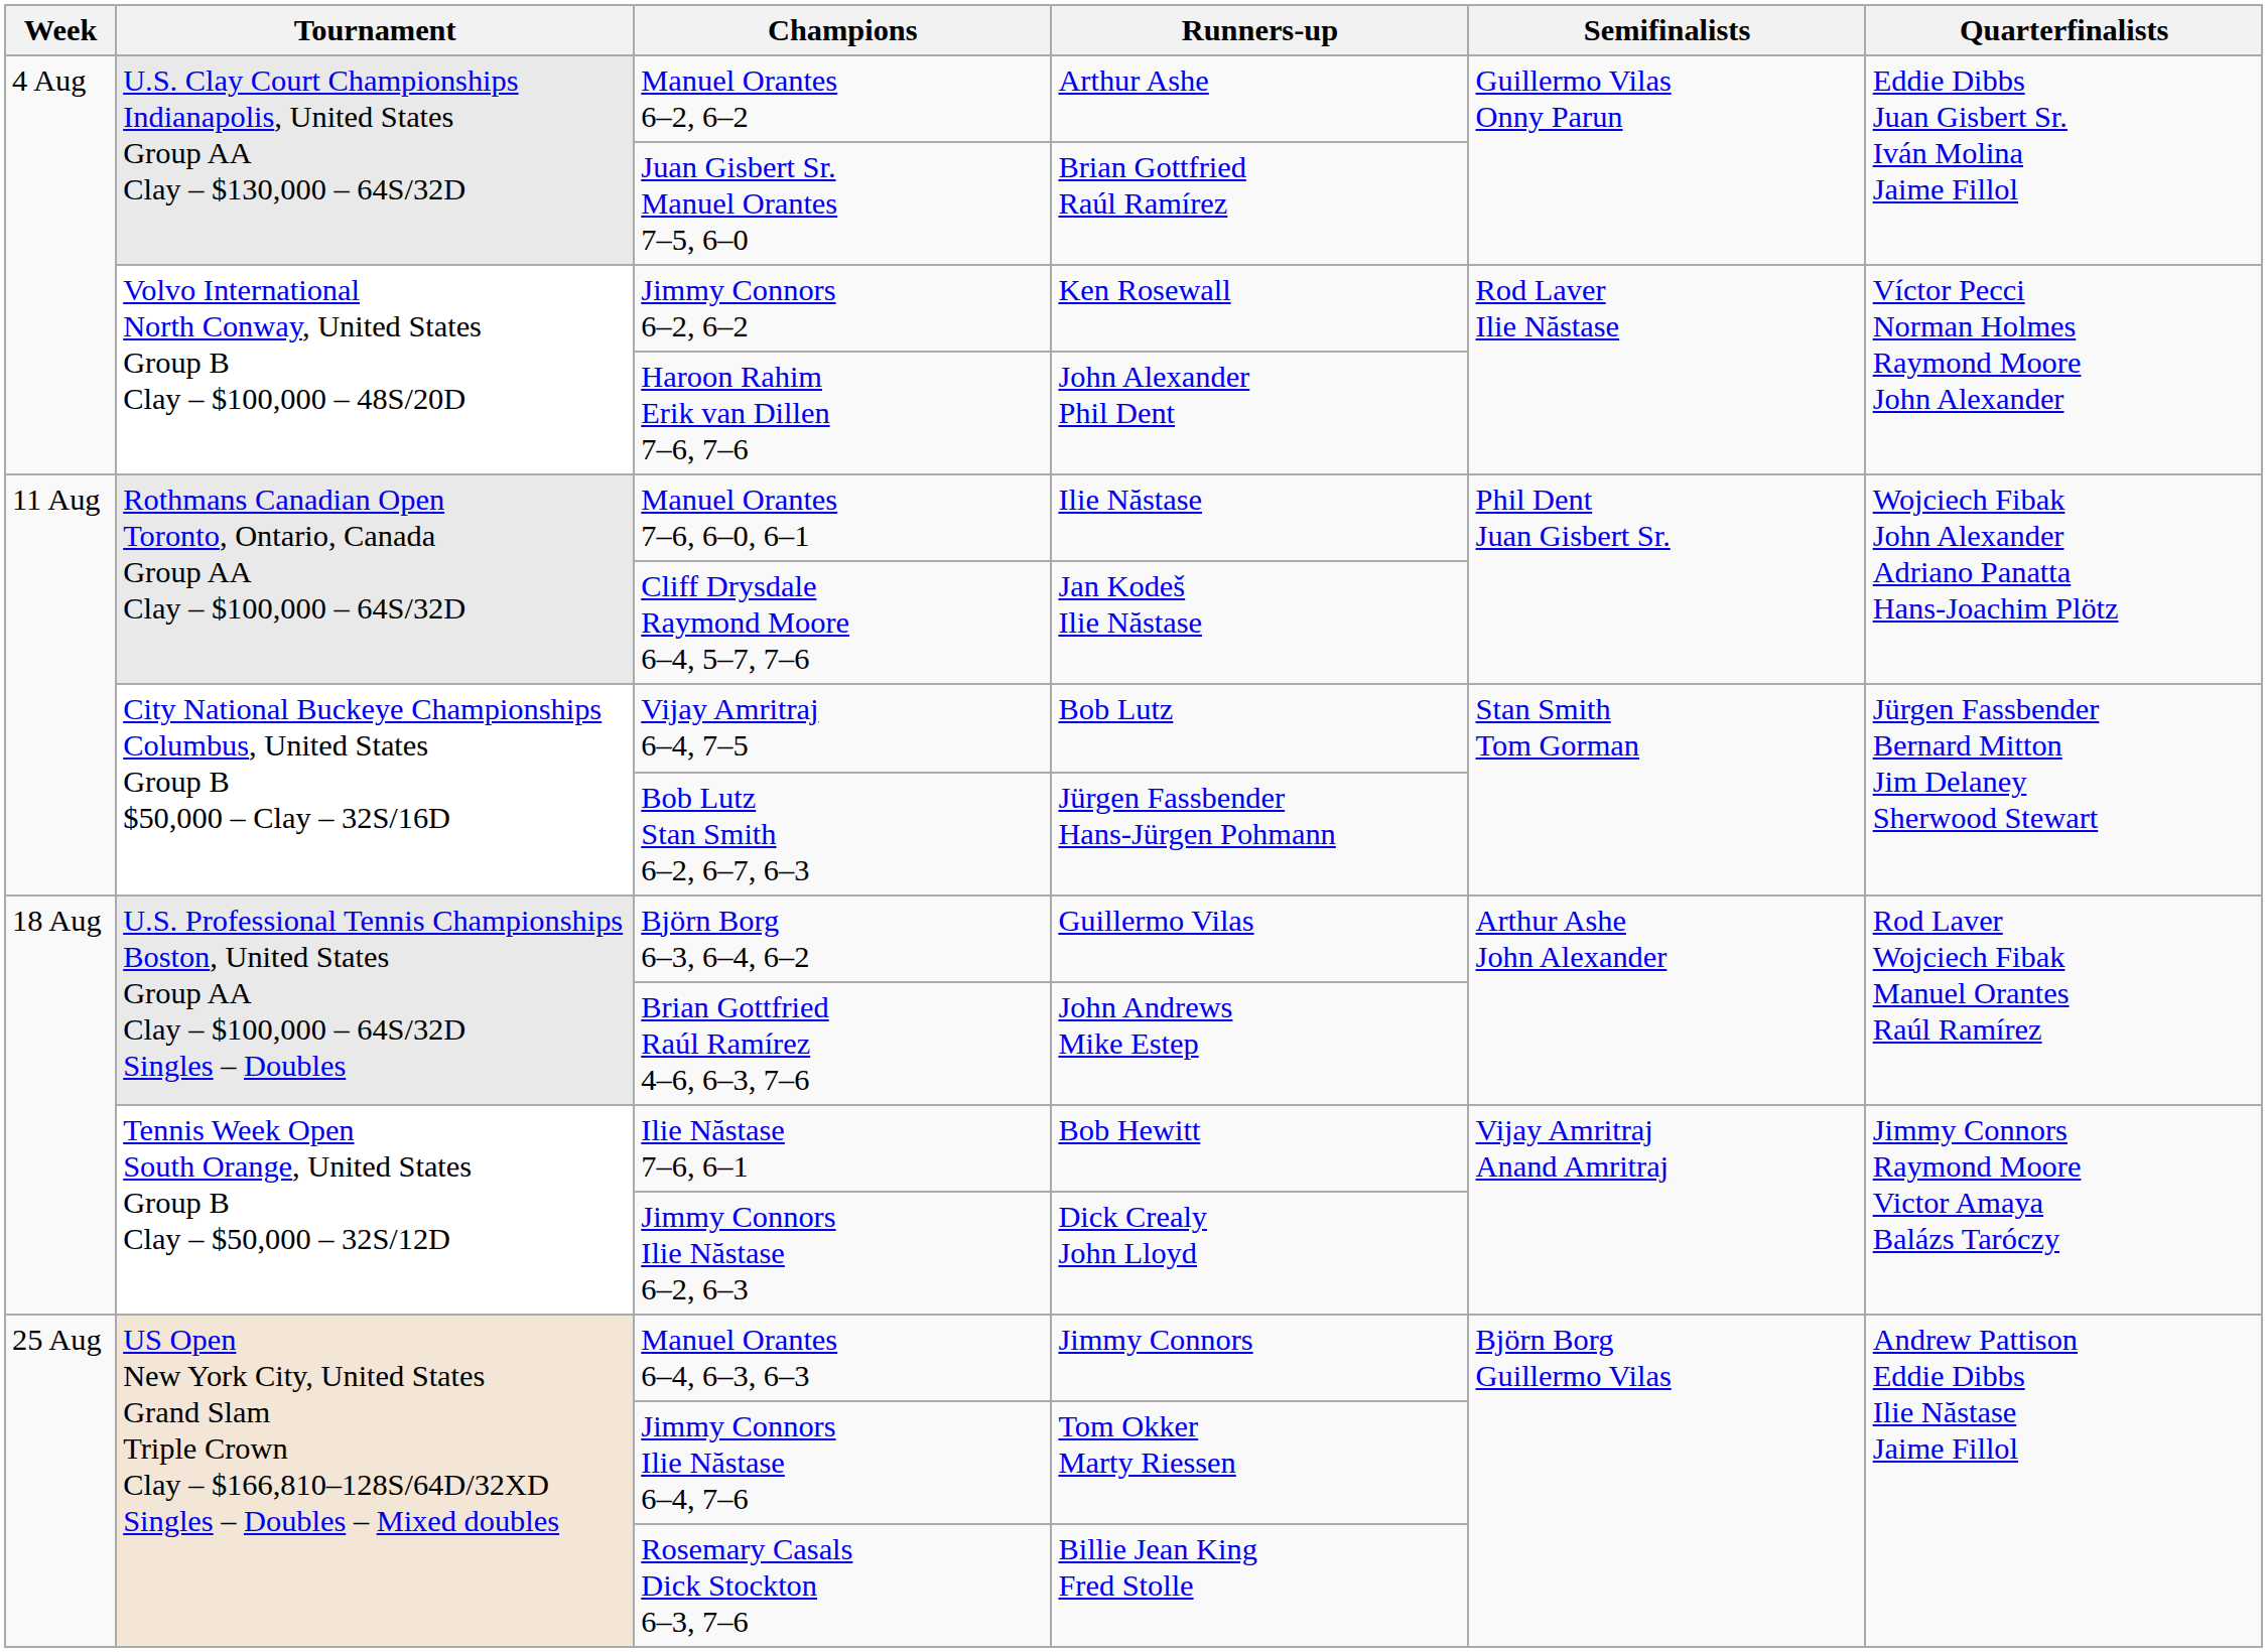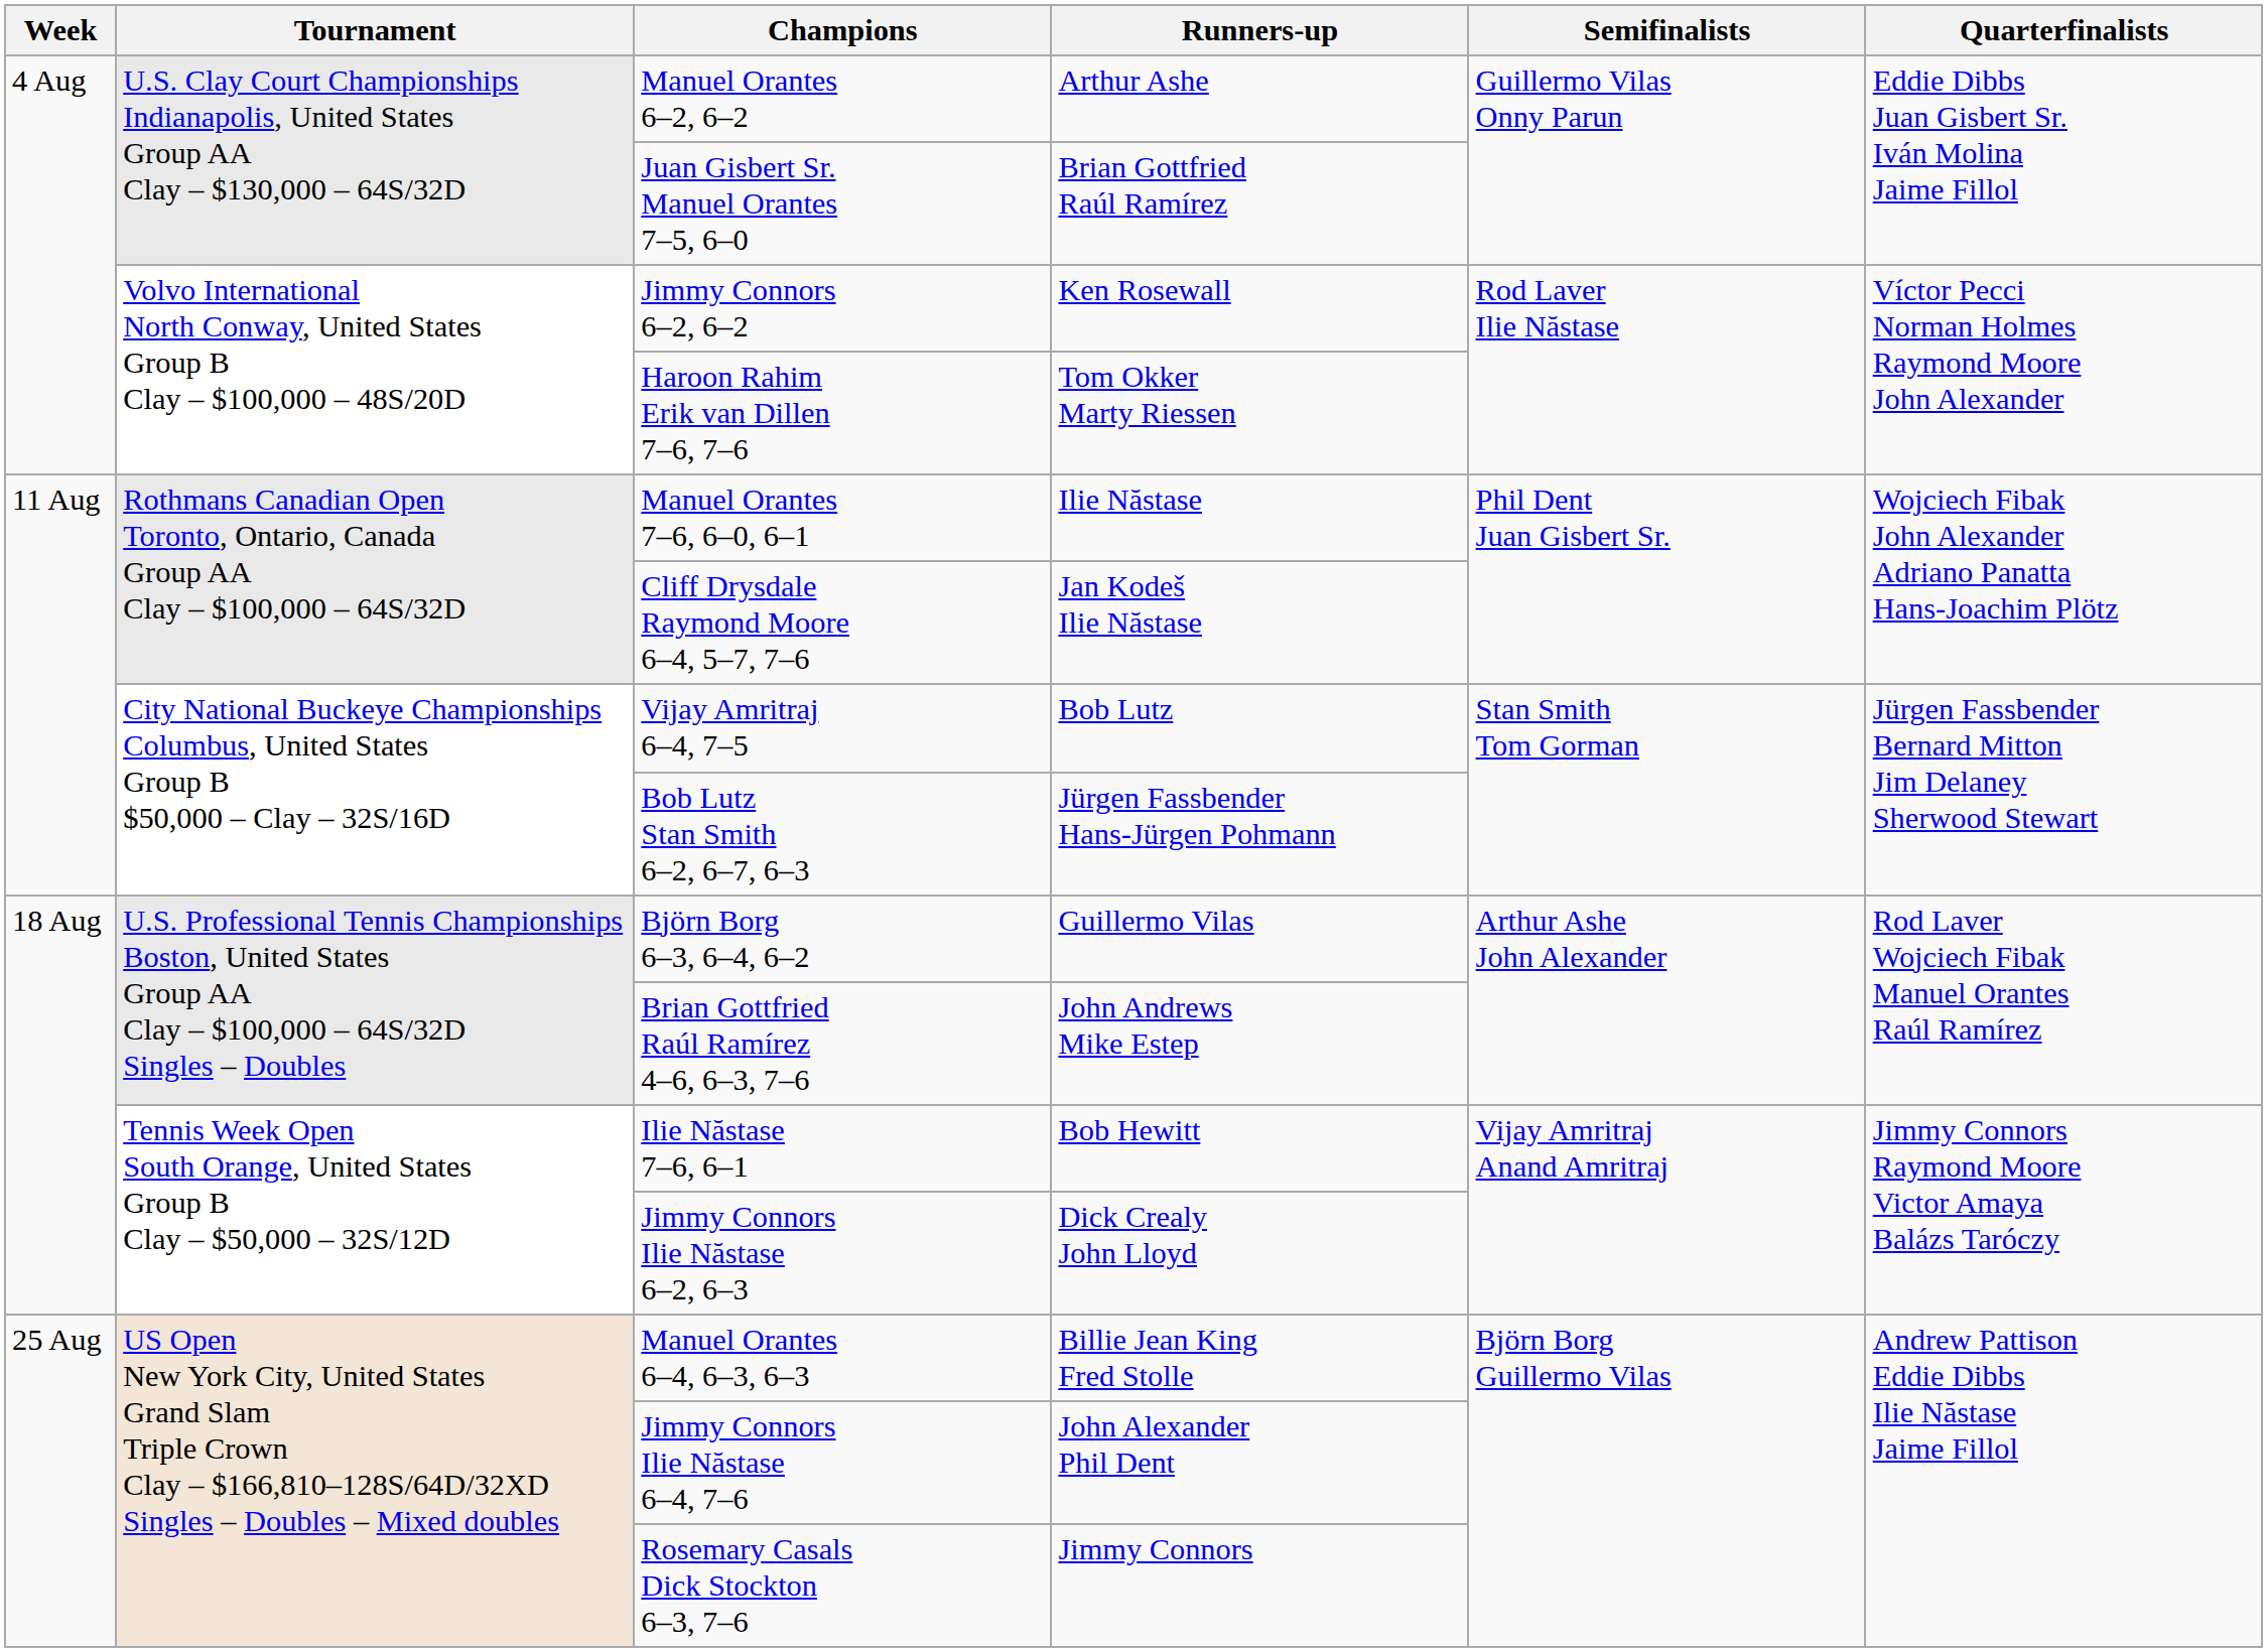 <table class=wikitable style=font-size:95%>
 <tr>
 <th style="width:48px;">Week</th>
 <th style="width:250px;">Tournament</th>
 <th style="width:200px;">Champions</th>
 <th style="width:200px;">Runners-up</th>
 <th style="width:190px;">Semifinalists</th>
 <th style="width:190px;">Quarterfinalists</th>
 </tr>
 <tr valign=top>
 <td rowspan=4>4 Aug</td>
 <td style="background:#E9E9E9;" rowspan="2"><a href='#'>U.S. Clay Court Championships</a> <br> <a href='#'>Indianapolis</a>, United States <br>Group AA <br> Clay – $130,000 – 64S/32D</td>
 <td> <a href='#'>Manuel Orantes</a> <br> 6–2, 6–2</td>
 <td> <a href='#'>Arthur Ashe</a></td>
 <td rowspan=2> <a href='#'>Guillermo Vilas</a> <br>  <a href='#'>Onny Parun</a></td>
 <td rowspan=2> <a href='#'>Eddie Dibbs</a> <br>  <a href='#'>Juan Gisbert Sr.</a> <br>  <a href='#'>Iván Molina</a> <br>  <a href='#'>Jaime Fillol</a></td>
 </tr>
 <tr valign=top>
 <td> <a href='#'>Juan Gisbert Sr.</a> <br>  <a href='#'>Manuel Orantes</a> <br> 7–5, 6–0</td>
 <td> <a href='#'>Brian Gottfried</a> <br>  <a href='#'>Raúl Ramírez</a></td>
 </tr>
 <tr valign=top>
 <td style="background:#FFFFFF;" rowspan="2"><a href='#'>Volvo International</a> <br> <a href='#'>North Conway</a>, United States <br> Group B <br>Clay – $100,000 – 48S/20D</td>
 <td> <a href='#'>Jimmy Connors</a> <br> 6–2, 6–2</td>
 <td> <a href='#'>Ken Rosewall</a></td>
 <td rowspan=2> <a href='#'>Rod Laver</a> <br>  <a href='#'>Ilie Năstase</a></td>
 <td rowspan=2> <a href='#'>Víctor Pecci</a> <br>  <a href='#'>Norman Holmes</a> <br>  <a href='#'>Raymond Moore</a> <br>  <a href='#'>John Alexander</a></td>
 </tr>
 <tr valign=top>
 <td> <a href='#'>Haroon Rahim</a> <br>  <a href='#'>Erik van Dillen</a> <br> 7–6, 7–6</td>
-<td> <a href='#'>John Alexander</a> <br>  <a href='#'>Phil Dent</a></td>
+<td> <a href='#'>Tom Okker</a> <br>  <a href='#'>Marty Riessen</a></td>
 </tr>
 <tr valign=top>
 <td rowspan=4>11 Aug</td>
 <td style="background:#E9E9E9;"  rowspan="2"><a href='#'>Rothmans Canadian Open</a> <br>  <a href='#'>Toronto</a>, Ontario, Canada <br> Group AA <br> Clay – $100,000 – 64S/32D</td>
 <td> <a href='#'>Manuel Orantes</a> <br> 7–6, 6–0, 6–1</td>
 <td> <a href='#'>Ilie Năstase</a></td>
 <td rowspan=2> <a href='#'>Phil Dent</a> <br>  <a href='#'>Juan Gisbert Sr.</a></td>
 <td rowspan=2> <a href='#'>Wojciech Fibak</a> <br>  <a href='#'>John Alexander</a> <br>  <a href='#'>Adriano Panatta</a> <br>  <a href='#'>Hans-Joachim Plötz</a></td>
 </tr>
 <tr valign=top>
 <td> <a href='#'>Cliff Drysdale</a> <br>  <a href='#'>Raymond Moore</a> <br> 6–4, 5–7, 7–6</td>
 <td> <a href='#'>Jan Kodeš</a> <br>  <a href='#'>Ilie Năstase</a></td>
 </tr>
 <tr valign=top>
 <td style="background:#FFFFFF;" rowspan="2"><a href='#'>City National Buckeye Championships</a> <br> <a href='#'>Columbus</a>, United States <br> Group B <br>$50,000 –  Clay – 32S/16D</td>
 <td> <a href='#'>Vijay Amritraj</a> <br> 6–4, 7–5</td>
 <td> <a href='#'>Bob Lutz</a></td>
 <td rowspan=2> <a href='#'>Stan Smith</a> <br>  <a href='#'>Tom Gorman</a></td>
 <td rowspan=2> <a href='#'>Jürgen Fassbender</a> <br>  <a href='#'>Bernard Mitton</a> <br>  <a href='#'>Jim Delaney</a> <br>  <a href='#'>Sherwood Stewart</a></td>
 </tr>
 <tr valign=top>
 <td> <a href='#'>Bob Lutz</a> <br>  <a href='#'>Stan Smith</a> <br> 6–2, 6–7, 6–3</td>
 <td> <a href='#'>Jürgen Fassbender</a> <br>  <a href='#'>Hans-Jürgen Pohmann</a></td>
 </tr>
 <tr valign=top>
 <td rowspan=4>18 Aug</td>
 <td style="background:#E9E9E9;" rowspan="2"><a href='#'>U.S. Professional Tennis Championships</a> <br> <a href='#'>Boston</a>, United States <br> Group AA <br> Clay – $100,000 – 64S/32D <br> <a href='#'>Singles</a> – <a href='#'>Doubles</a></td>
 <td> <a href='#'>Björn Borg</a> <br> 6–3, 6–4, 6–2</td>
 <td> <a href='#'>Guillermo Vilas</a></td>
 <td rowspan=2> <a href='#'>Arthur Ashe</a> <br>  <a href='#'>John Alexander</a></td>
 <td rowspan=2> <a href='#'>Rod Laver</a> <br>  <a href='#'>Wojciech Fibak</a> <br>  <a href='#'>Manuel Orantes</a> <br>  <a href='#'>Raúl Ramírez</a></td>
 </tr>
 <tr valign=top>
 <td> <a href='#'>Brian Gottfried</a> <br>  <a href='#'>Raúl Ramírez</a> <br> 4–6, 6–3, 7–6</td>
 <td> <a href='#'>John Andrews</a> <br>  <a href='#'>Mike Estep</a></td>
 </tr>
 <tr valign=top>
 <td style="background:#FFFFFF;" rowspan="2"><a href='#'>Tennis Week Open</a> <br> <a href='#'>South Orange</a>, United States <br> Group B <br>Clay – $50,000 – 32S/12D</td>
 <td> <a href='#'>Ilie Năstase</a> <br> 7–6, 6–1</td>
 <td> <a href='#'>Bob Hewitt</a></td>
 <td rowspan=2> <a href='#'>Vijay Amritraj</a> <br>  <a href='#'>Anand Amritraj</a></td>
 <td rowspan=2> <a href='#'>Jimmy Connors</a> <br>  <a href='#'>Raymond Moore</a> <br>  <a href='#'>Victor Amaya</a> <br>  <a href='#'>Balázs Taróczy</a></td>
 </tr>
 <tr valign=top>
 <td> <a href='#'>Jimmy Connors</a> <br>  <a href='#'>Ilie Năstase</a> <br> 6–2, 6–3</td>
 <td> <a href='#'>Dick Crealy</a> <br>  <a href='#'>John Lloyd</a></td>
 </tr>
 <tr valign=top>
 <td rowspan=3>25 Aug</td>
 <td style="background:#F3E6D7;" rowspan="3"><a href='#'>US Open</a><br> New York City, United States <br> Grand Slam <br> Triple Crown <br> Clay – $166,810–128S/64D/32XD <br> <a href='#'>Singles</a> – <a href='#'>Doubles</a> – <a href='#'>Mixed doubles</a></td>
 <td> <a href='#'>Manuel Orantes</a> <br> 6–4, 6–3, 6–3</td>
-<td> <a href='#'>Jimmy Connors</a></td>
+<td> <a href='#'>Billie Jean King</a> <br>  <a href='#'>Fred Stolle</a></td>
 <td rowspan=3> <a href='#'>Björn Borg</a> <br>  <a href='#'>Guillermo Vilas</a></td>
 <td rowspan=3> <a href='#'>Andrew Pattison</a> <br>  <a href='#'>Eddie Dibbs</a> <br>  <a href='#'>Ilie Năstase</a> <br>  <a href='#'>Jaime Fillol</a></td>
 </tr>
 <tr valign=top>
 <td> <a href='#'>Jimmy Connors</a> <br>  <a href='#'>Ilie Năstase</a> <br> 6–4, 7–6</td>
-<td> <a href='#'>Tom Okker</a> <br>  <a href='#'>Marty Riessen</a></td>
+<td> <a href='#'>John Alexander</a> <br>  <a href='#'>Phil Dent</a></td>
 </tr>
 <tr valign=top>
 <td> <a href='#'>Rosemary Casals</a> <br>  <a href='#'>Dick Stockton</a> <br> 6–3, 7–6</td>
-<td> <a href='#'>Billie Jean King</a> <br>  <a href='#'>Fred Stolle</a></td>
+<td> <a href='#'>Jimmy Connors</a></td>
 </tr>
 </table>
